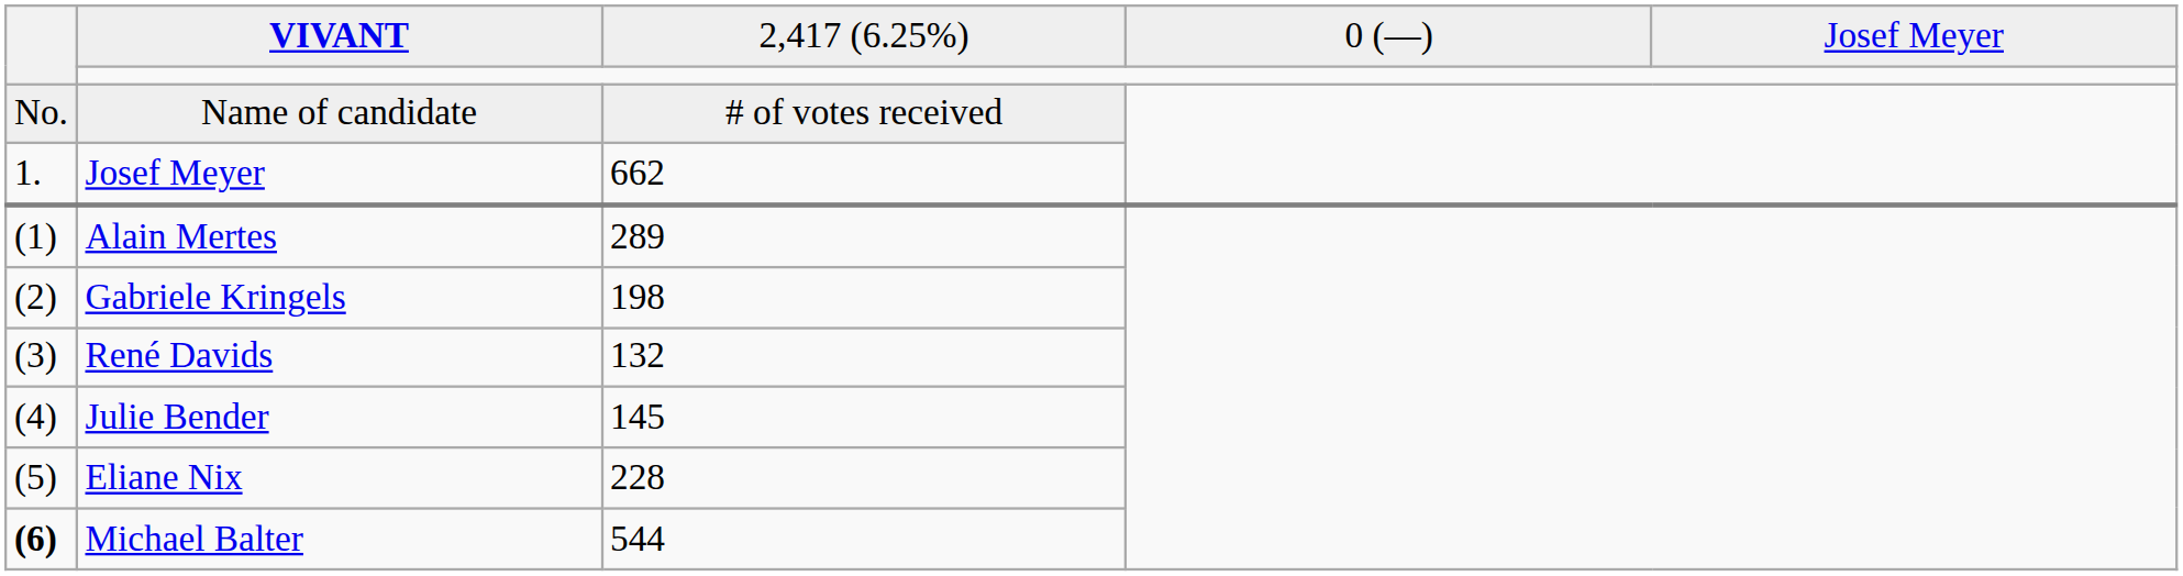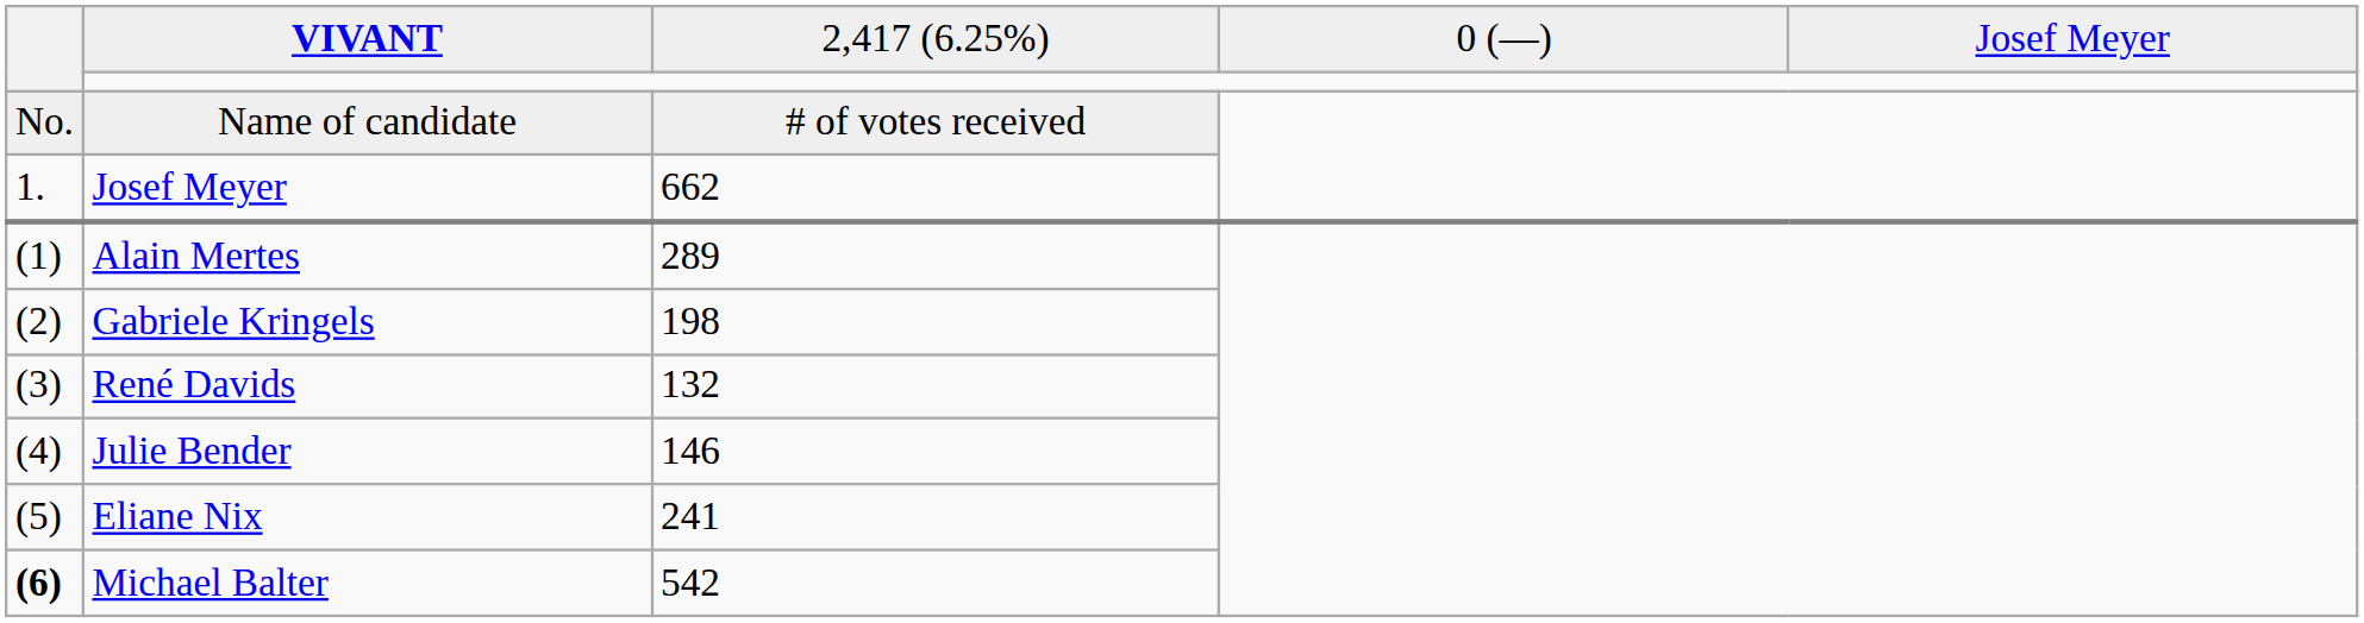 <table class="wikitable collapsible collapsed" style=text-align:left;font-size:90%>
 <tr>
 <th rowspan=2></th>
 <td bgcolor=efefef width=200 align=center><strong> <a href='#'>VIVANT</a> </strong></td>
 <td bgcolor=efefef width=200 align=center>2,417 (6.25%)</td>
 <td bgcolor=efefef width=200 align=center>0 (—)</td>
 <td bgcolor=efefef width=200 align=center><a href='#'>Josef Meyer</a></td>
 </tr>
 <tr>
 <td colspan=4 bgcolor=></td>
 </tr>
 <tr>
 <td bgcolor=efefef align=center>No.</td>
 <td bgcolor=efefef align=center>Name of candidate</td>
 <td bgcolor=efefef align=center># of votes received</td>
 </tr>
 <tr>
 <td>1.</td>
 <td><a href='#'>Josef Meyer</a></td>
 <td>662</td>
 </tr>
 <tr style="border-top:2px solid gray;">
 <td>(1)</td>
 <td><a href='#'>Alain Mertes</a></td>
 <td>289</td>
 </tr>
 <tr>
 <td>(2)</td>
 <td><a href='#'>Gabriele Kringels</a></td>
 <td>198</td>
 </tr>
 <tr>
 <td>(3)</td>
 <td><a href='#'>René Davids</a></td>
 <td>132</td>
 </tr>
 <tr>
 <td>(4)</td>
 <td><a href='#'>Julie Bender</a></td>
-<td>145</td>
+<td>146</td>
 </tr>
 <tr>
 <td>(5)</td>
 <td><a href='#'>Eliane Nix</a></td>
-<td>228</td>
+<td>241</td>
 </tr>
 <tr>
 <td><strong>(6)</strong></td>
 <td><a href='#'>Michael Balter</a></td>
-<td>544</td>
+<td>542</td>
 </tr>
 </table>
